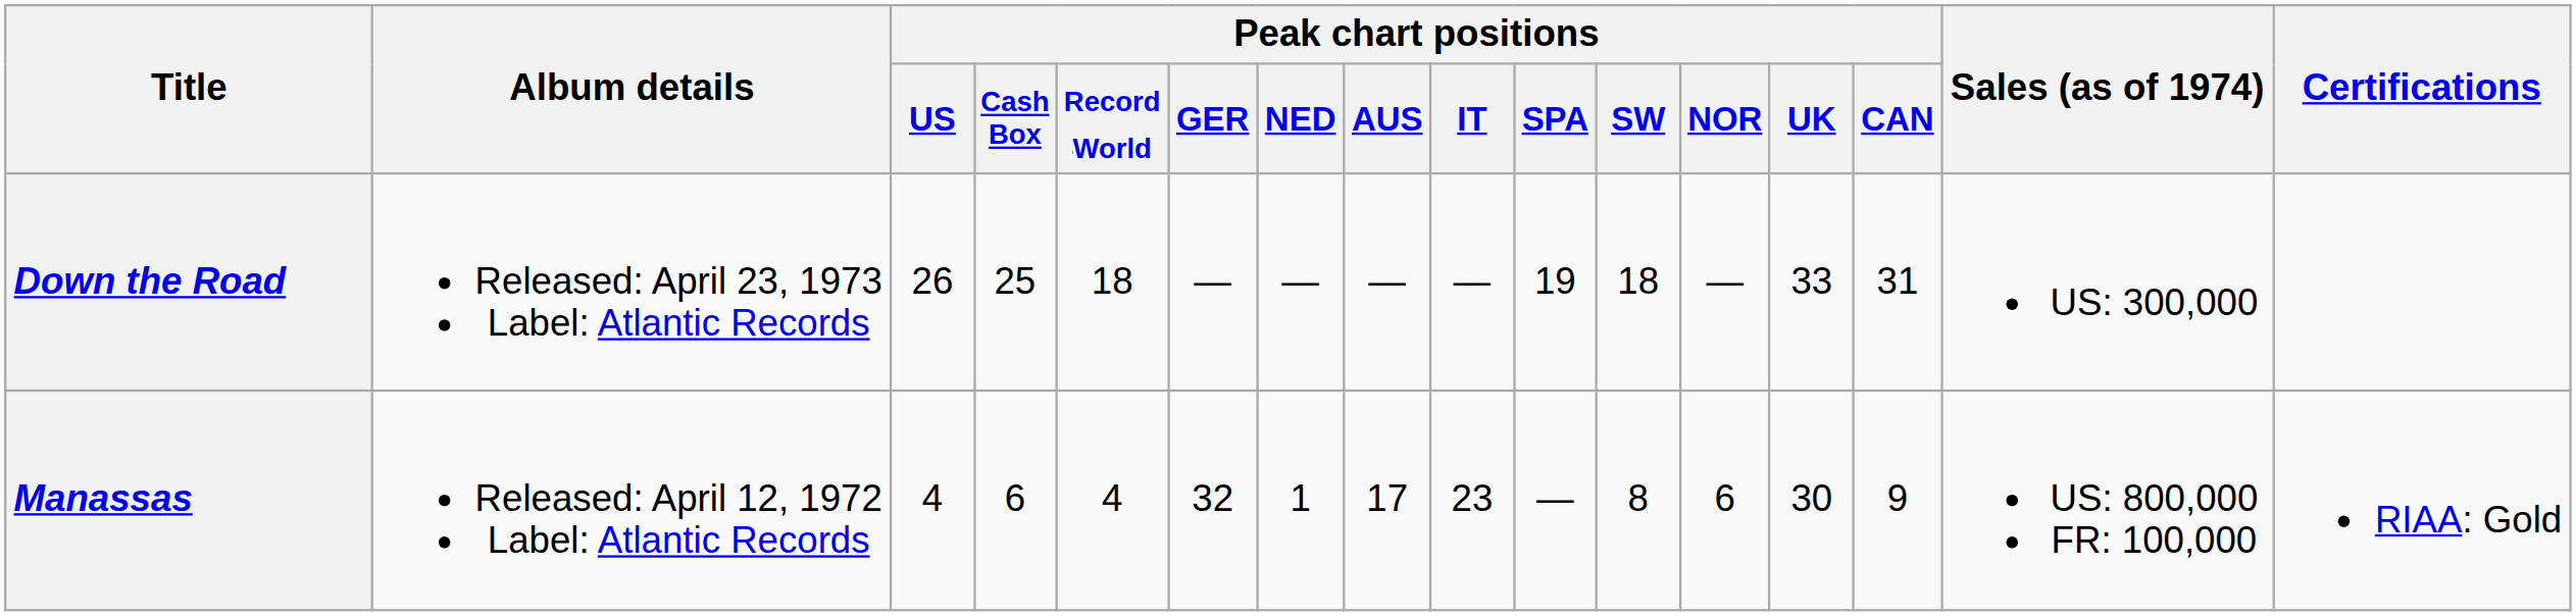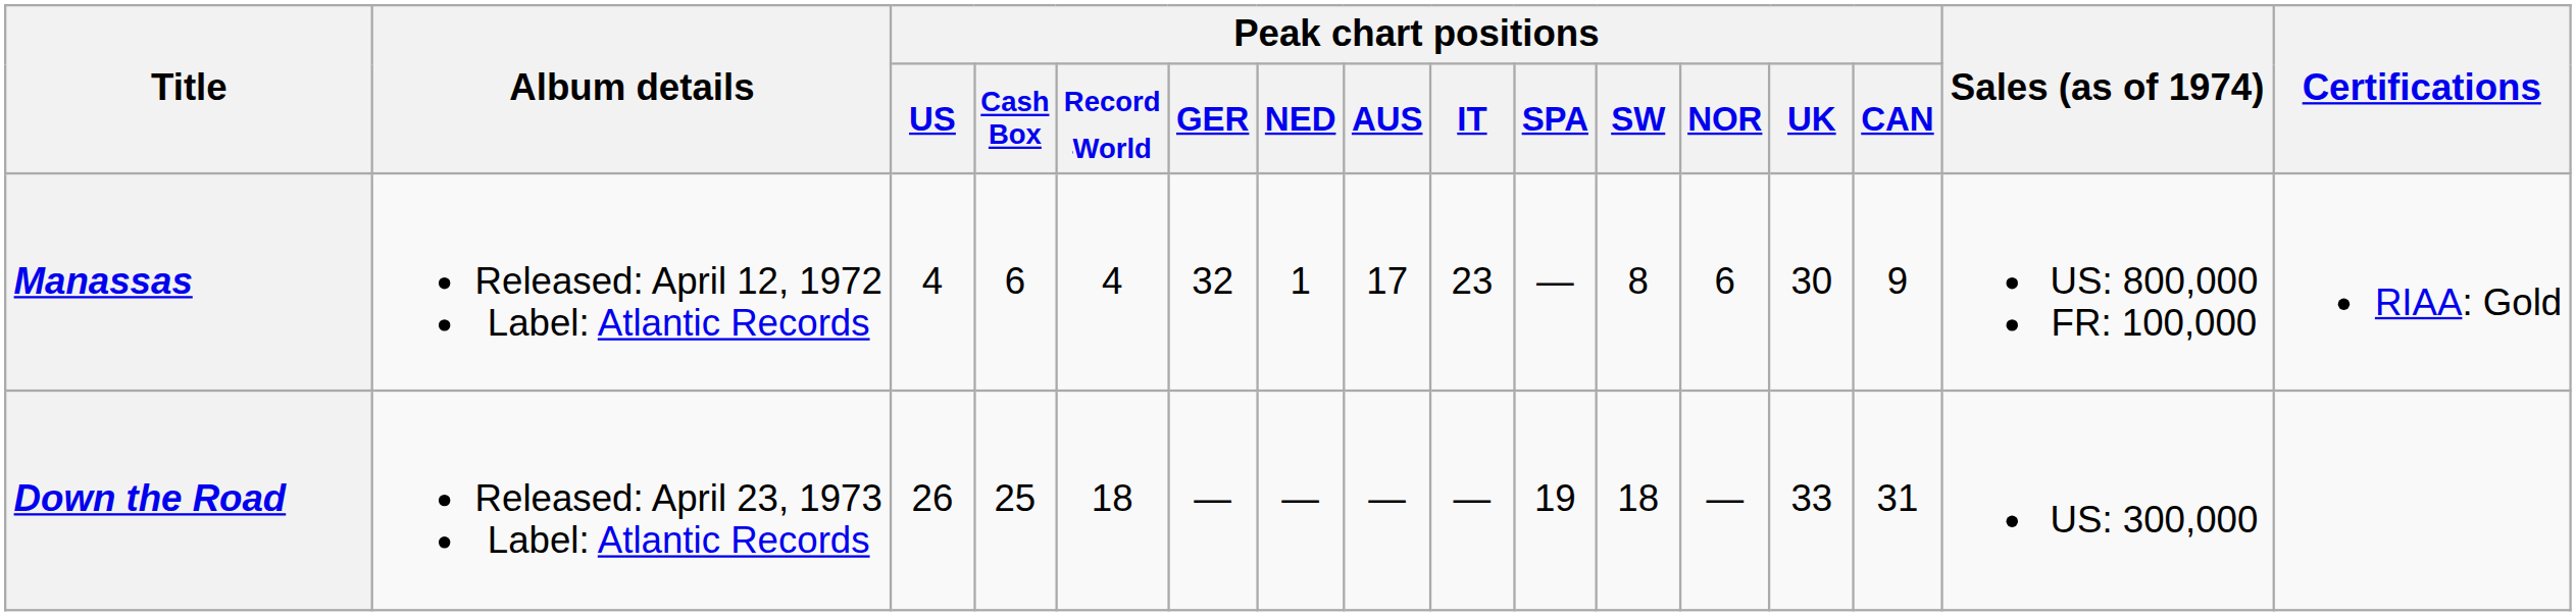 <table class="wikitable plainrowheaders" style="text-align:center;">
 <tr>
 <th scope="col" rowspan="2" style="width:150px;">Title</th>
 <th scope="col" rowspan="2">Album details</th>
 <th colspan="12">Peak chart positions</th>
 <th colspan="1" rowspan="2" scope="col">Sales (as of 1974)</th>
 <th scope="col" rowspan="2"><a href='#'>Certifications</a></th>
 </tr>
 <tr>
 <th style="width:2em;font-size:90%"><a href='#'>US</a><br></th>
 <th style="width:2em;font-size:75%"><a href='#'>Cash Box</a><br></th>
 <th style="width:2em;font-size:90%"><a href='#'><sub>Record World</sub></a><br></th>
 <th style="width:2em;font-size:90%"><a href='#'>GER</a><br></th>
 <th style="width:2em;font-size:90%"><a href='#'>NED</a><br></th>
 <th style="width:2em;font-size:90%"><a href='#'>AUS</a><br></th>
 <th style="width:2em;font-size:90%"><a href='#'>IT</a><br></th>
 <th style="width:2em;font-size:90%"><a href='#'>SPA</a><br></th>
 <th style="width:2em;font-size:90%"><a href='#'>SW</a><br></th>
 <th style="width:2em;font-size:90%"><a href='#'>NOR</a><br></th>
 <th style="width:2em;font-size:90%"><a href='#'>UK</a><br></th>
 <th style="width:2em;font-size:90%"><a href='#'>CAN</a><br></th>
 </tr>
 <tr>
+<th scope="row" style="text-align:left"><a href='#'><em>Manassas</em></a></th>
+<td><br><ul><li>Released: April 12, 1972</li><li>Label: <a href='#'>Atlantic Records</a></li></ul></td>
+<td>4</td>
+<td>6</td>
+<td>4</td>
+<td>32</td>
+<td>1</td>
+<td>17</td>
+<td>23</td>
+<td>—</td>
+<td>8</td>
+<td>6</td>
+<td>30</td>
+<td>9</td>
+<td><br><ul><li>US: 800,000</li><li>FR: 100,000</li></ul></td>
+<td><br><ul><li><a href='#'>RIAA</a>: Gold</li></ul></td>
+</tr>
+<tr>
 <th scope="row" style="text-align:left"><a href='#'><em>Down the Road</em></a></th>
 <td><br><ul><li>Released: April 23, 1973</li><li>Label: <a href='#'>Atlantic Records</a></li></ul></td>
 <td>26</td>
 <td>25</td>
 <td>18</td>
 <td>—</td>
 <td>—</td>
 <td>—</td>
 <td>—</td>
 <td>19</td>
 <td>18</td>
 <td>—</td>
 <td>33</td>
 <td>31</td>
 <td><br><ul><li>US: 300,000</li></ul></td>
 <td></td>
 </tr>
-<tr>
-<th scope="row" style="text-align:left"><a href='#'><em>Manassas</em></a></th>
-<td><br><ul><li>Released: April 12, 1972</li><li>Label: <a href='#'>Atlantic Records</a></li></ul></td>
-<td>4</td>
-<td>6</td>
-<td>4</td>
-<td>32</td>
-<td>1</td>
-<td>17</td>
-<td>23</td>
-<td>—</td>
-<td>8</td>
-<td>6</td>
-<td>30</td>
-<td>9</td>
-<td><br><ul><li>US: 800,000</li><li>FR: 100,000</li></ul></td>
-<td><br><ul><li><a href='#'>RIAA</a>: Gold</li></ul></td>
-</tr>
 </table>
